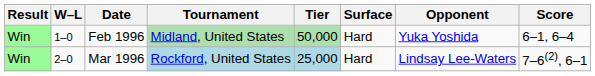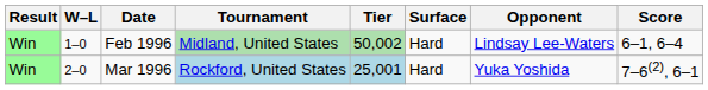 <table class="sortable wikitable">
 <tr>
 <th>Result</th>
 <th class=unsortable>W–L</th>
 <th><strong>Date</strong></th>
 <th><strong>Tournament</strong></th>
 <th>Tier</th>
 <th><strong>Surface</strong></th>
 <th><strong>Opponent</strong></th>
 <th class=unsortable><strong>Score</strong></th>
 </tr>
 <tr>
 <td style="background:#98fb98;">Win</td>
 <td><small>1–0</small></td>
 <td>Feb 1996</td>
 <td style="background:#addfad;"><a href='#'>Midland</a>, United States</td>
-<td style="background:#addfad;">50,000</td>
+<td style="background:#addfad;">50,002</td>
 <td>Hard</td>
-<td> <a href='#'>Yuka Yoshida</a></td>
+<td> <a href='#'>Lindsay Lee-Waters</a></td>
 <td>6–1, 6–4</td>
 </tr>
 <tr>
 <td style="background:#98fb98;">Win</td>
 <td><small>2–0</small></td>
 <td>Mar 1996</td>
 <td style="background:lightblue;"><a href='#'>Rockford</a>, United States</td>
-<td style="background:lightblue;">25,000</td>
+<td style="background:lightblue;">25,001</td>
 <td>Hard</td>
-<td> <a href='#'>Lindsay Lee-Waters</a></td>
+<td> <a href='#'>Yuka Yoshida</a></td>
 <td>7–6<sup>(2)</sup>, 6–1</td>
 </tr>
 </table>
